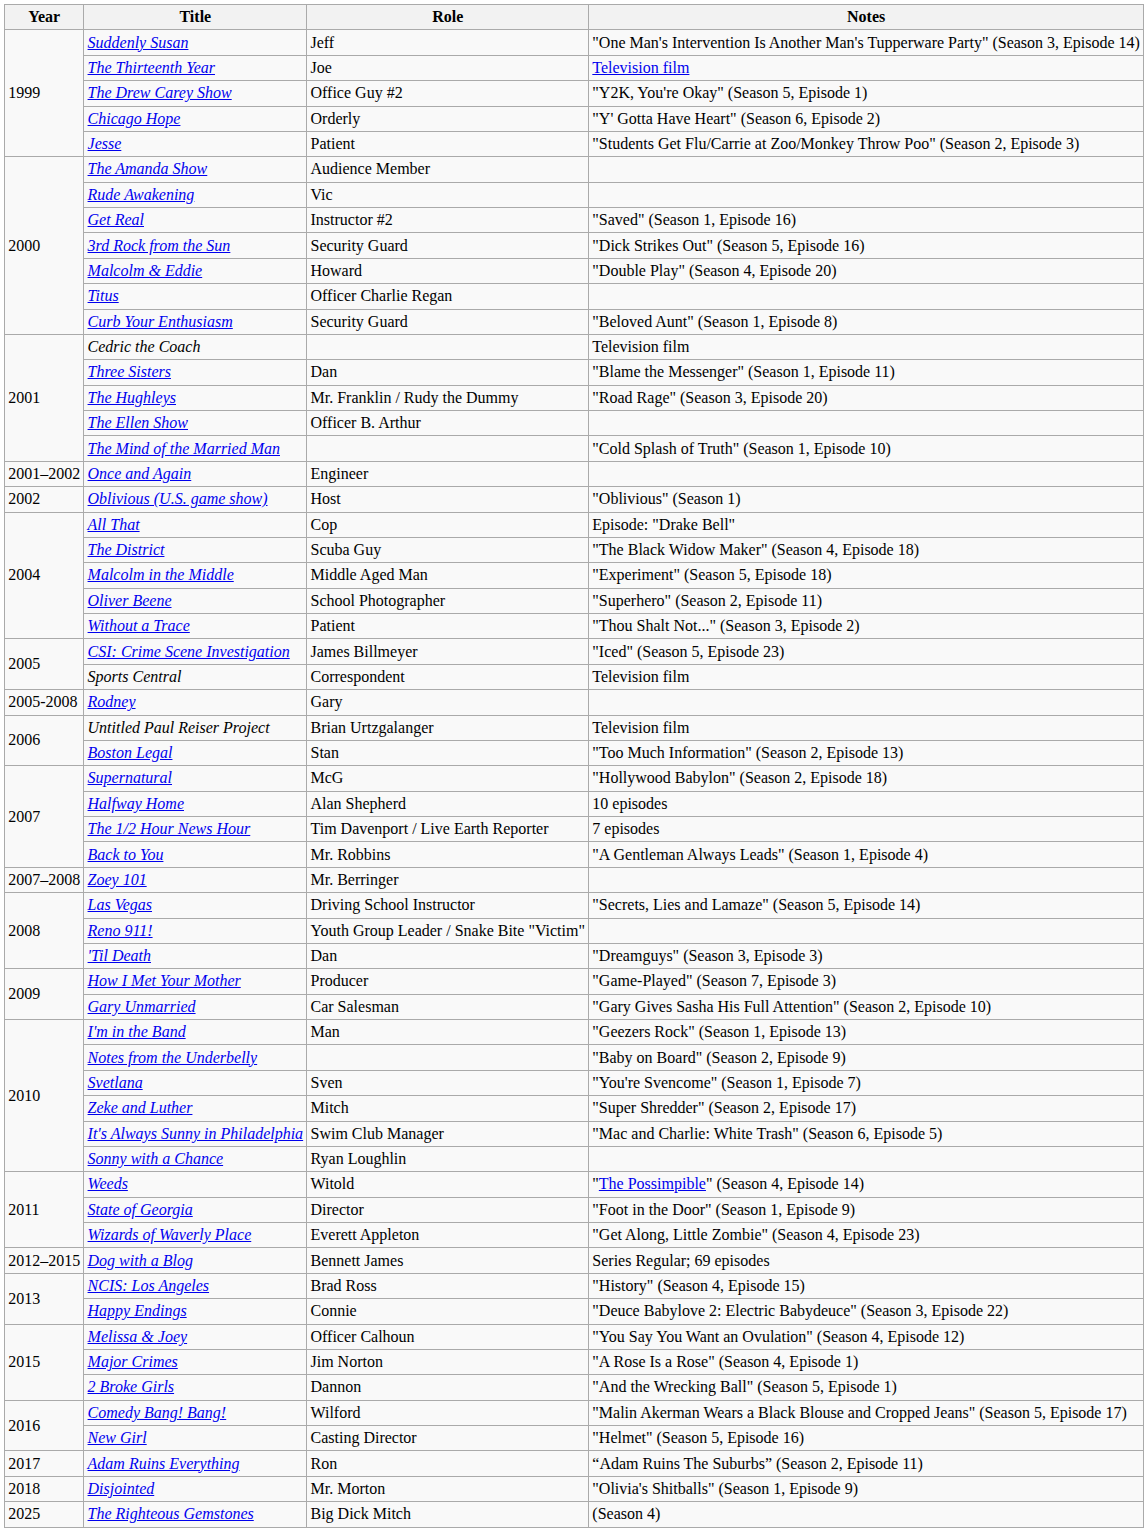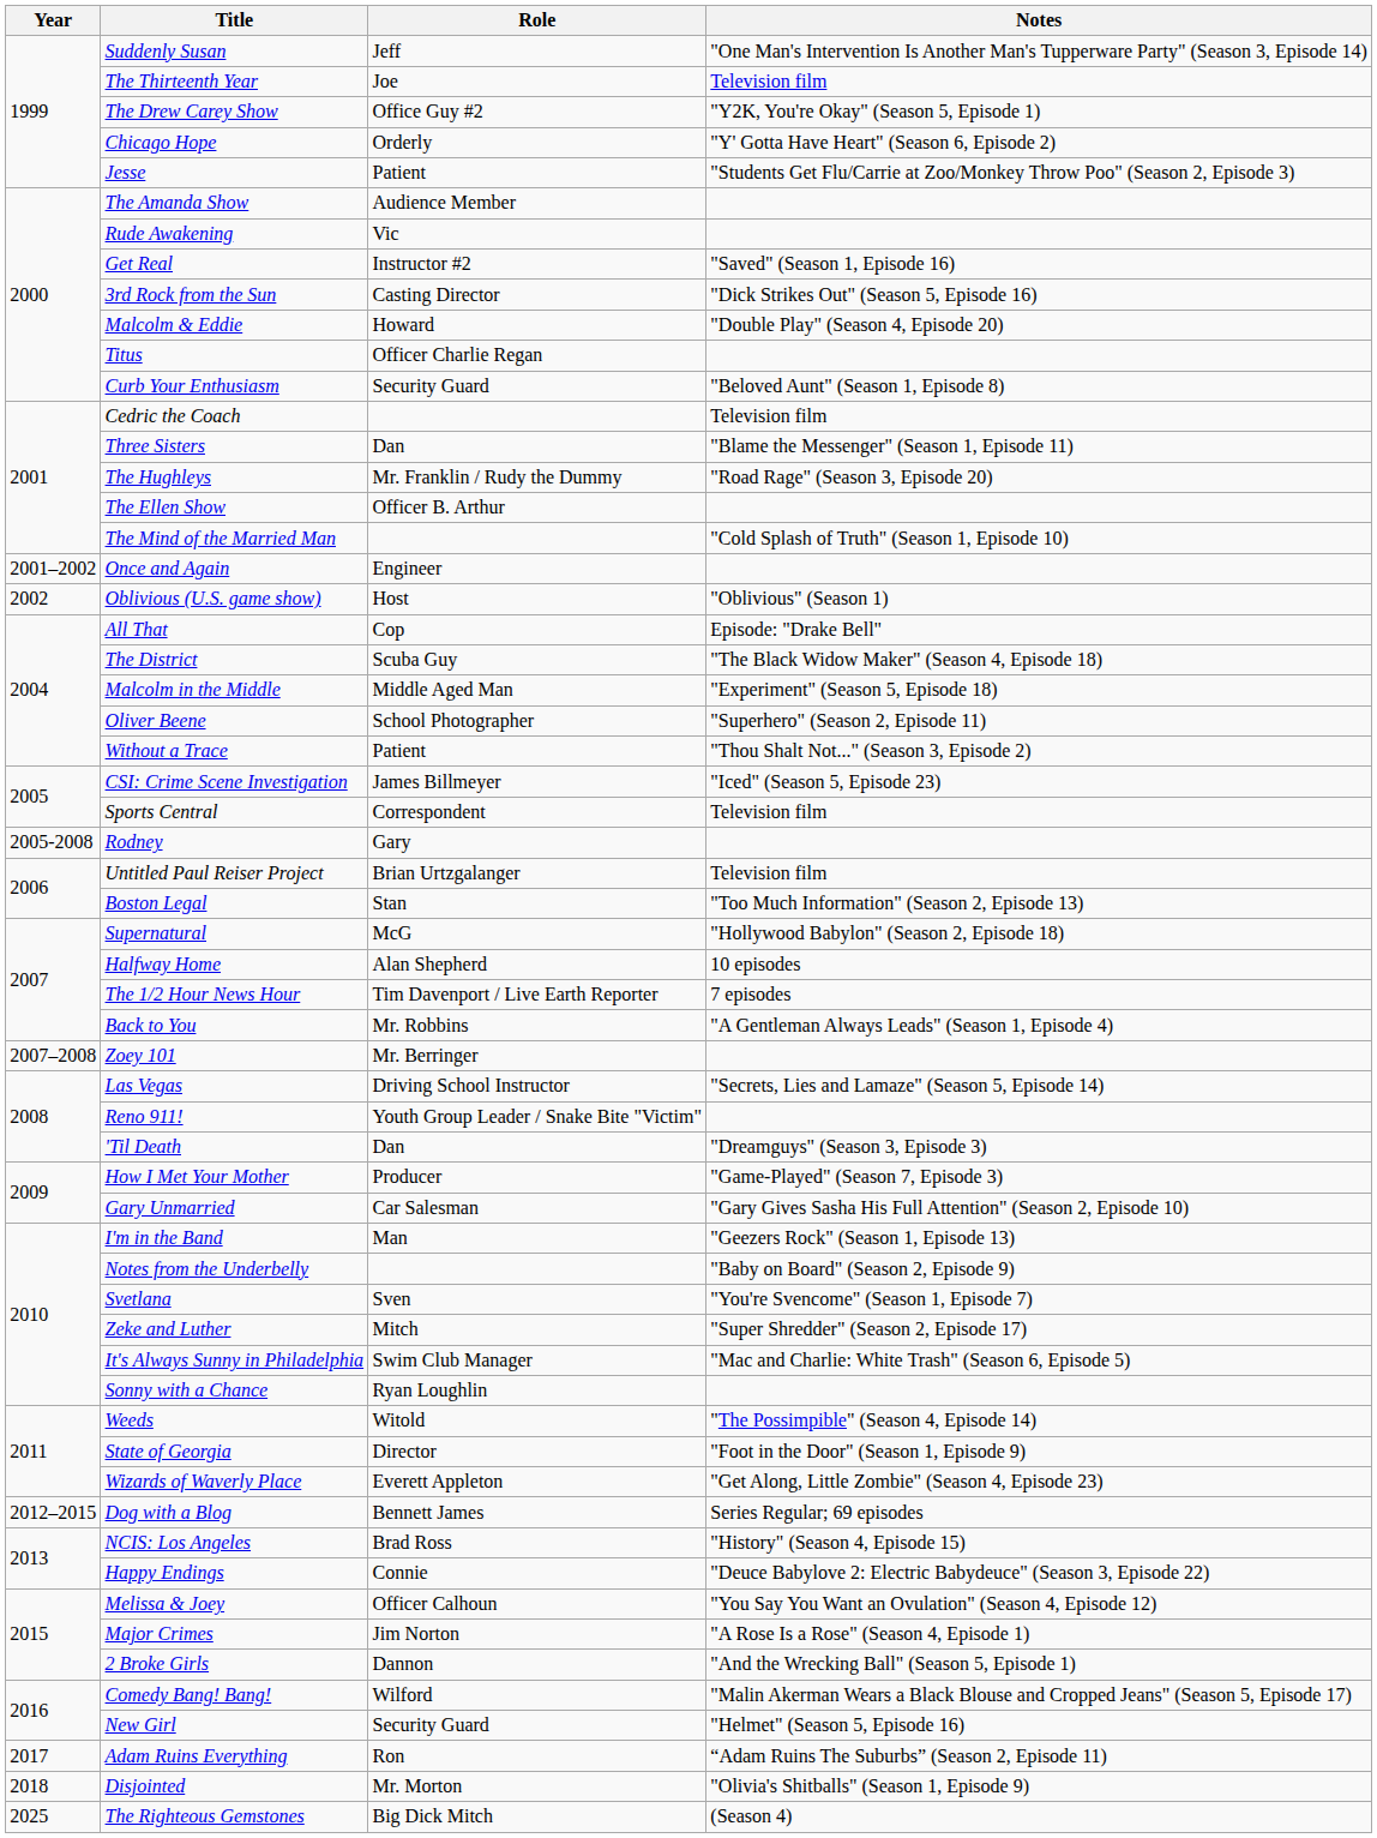 <table class="wikitable sortable">
 <tr>
 <th>Year</th>
 <th>Title</th>
 <th>Role</th>
 <th>Notes</th>
 </tr>
 <tr>
 <td rowspan="5">1999</td>
 <td><em><a href='#'>Suddenly Susan</a></em></td>
 <td>Jeff</td>
 <td>"One Man's Intervention Is Another Man's Tupperware Party" (Season 3, Episode 14)</td>
 </tr>
 <tr>
 <td><em><a href='#'>The Thirteenth Year</a></em></td>
 <td>Joe</td>
 <td><a href='#'>Television film</a></td>
 </tr>
 <tr>
 <td><em><a href='#'>The Drew Carey Show</a></em></td>
 <td>Office Guy #2</td>
 <td>"Y2K, You're Okay" (Season 5, Episode 1)</td>
 </tr>
 <tr>
 <td><em><a href='#'>Chicago Hope</a></em></td>
 <td>Orderly</td>
 <td>"Y' Gotta Have Heart" (Season 6, Episode 2)</td>
 </tr>
 <tr>
 <td><em><a href='#'>Jesse</a></em></td>
 <td>Patient</td>
 <td>"Students Get Flu/Carrie at Zoo/Monkey Throw Poo" (Season 2, Episode 3)</td>
 </tr>
 <tr>
 <td rowspan="7">2000</td>
 <td><em><a href='#'>The Amanda Show</a></em></td>
 <td>Audience Member</td>
 <td></td>
 </tr>
 <tr>
 <td><em><a href='#'>Rude Awakening</a></em></td>
 <td>Vic</td>
 <td></td>
 </tr>
 <tr>
 <td><em><a href='#'>Get Real</a></em></td>
 <td>Instructor #2</td>
 <td>"Saved" (Season 1, Episode 16)</td>
 </tr>
 <tr>
 <td><em><a href='#'>3rd Rock from the Sun</a></em></td>
-<td>Security Guard</td>
+<td>Casting Director</td>
 <td>"Dick Strikes Out" (Season 5, Episode 16)</td>
 </tr>
 <tr>
 <td><em><a href='#'>Malcolm & Eddie</a></em></td>
 <td>Howard</td>
 <td>"Double Play" (Season 4, Episode 20)</td>
 </tr>
 <tr>
 <td><em><a href='#'>Titus</a></em></td>
 <td>Officer Charlie Regan</td>
 <td></td>
 </tr>
 <tr>
 <td><em><a href='#'>Curb Your Enthusiasm</a></em></td>
 <td>Security Guard</td>
 <td>"Beloved Aunt" (Season 1, Episode 8)</td>
 </tr>
 <tr>
 <td rowspan="5">2001</td>
 <td><em>Cedric the Coach</em></td>
 <td></td>
 <td>Television film</td>
 </tr>
 <tr>
 <td><em><a href='#'>Three Sisters</a></em></td>
 <td>Dan</td>
 <td>"Blame the Messenger" (Season 1, Episode 11)</td>
 </tr>
 <tr>
 <td><em><a href='#'>The Hughleys</a></em></td>
 <td>Mr. Franklin / Rudy the Dummy</td>
 <td>"Road Rage" (Season 3, Episode 20)</td>
 </tr>
 <tr>
 <td><em><a href='#'>The Ellen Show</a></em></td>
 <td>Officer B. Arthur</td>
 <td></td>
 </tr>
 <tr>
 <td><em><a href='#'>The Mind of the Married Man</a></em></td>
 <td></td>
 <td>"Cold Splash of Truth" (Season 1, Episode 10)</td>
 </tr>
 <tr>
 <td>2001–2002</td>
 <td><em><a href='#'>Once and Again</a></em></td>
 <td>Engineer</td>
 <td></td>
 </tr>
 <tr>
 <td>2002</td>
 <td><em><a href='#'>Oblivious (U.S. game show)</a></em></td>
 <td>Host</td>
 <td>"Oblivious" (Season 1)</td>
 </tr>
 <tr>
 <td rowspan="5">2004</td>
 <td><em><a href='#'>All That</a></em></td>
 <td>Cop</td>
 <td>Episode: "Drake Bell"</td>
 </tr>
 <tr>
 <td><em><a href='#'>The District</a></em></td>
 <td>Scuba Guy</td>
 <td>"The Black Widow Maker" (Season 4, Episode 18)</td>
 </tr>
 <tr>
 <td><em><a href='#'>Malcolm in the Middle</a></em></td>
 <td>Middle Aged Man</td>
 <td>"Experiment" (Season 5, Episode 18)</td>
 </tr>
 <tr>
 <td><em><a href='#'>Oliver Beene</a></em></td>
 <td>School Photographer</td>
 <td>"Superhero" (Season 2, Episode 11)</td>
 </tr>
 <tr>
 <td><em><a href='#'>Without a Trace</a></em></td>
 <td>Patient</td>
 <td>"Thou Shalt Not..." (Season 3, Episode 2)</td>
 </tr>
 <tr>
 <td rowspan="2">2005</td>
 <td><em><a href='#'>CSI: Crime Scene Investigation</a></em></td>
 <td>James Billmeyer</td>
 <td>"Iced" (Season 5, Episode 23)</td>
 </tr>
 <tr>
 <td><em>Sports Central</em></td>
 <td>Correspondent</td>
 <td>Television film</td>
 </tr>
 <tr>
 <td>2005-2008</td>
 <td><em><a href='#'>Rodney</a></em></td>
 <td>Gary</td>
 <td></td>
 </tr>
 <tr>
 <td rowspan="2">2006</td>
 <td><em>Untitled Paul Reiser Project</em></td>
 <td>Brian Urtzgalanger</td>
 <td>Television film</td>
 </tr>
 <tr>
 <td><em><a href='#'>Boston Legal</a></em></td>
 <td>Stan</td>
 <td>"Too Much Information" (Season 2, Episode 13)</td>
 </tr>
 <tr>
 <td rowspan="4">2007</td>
 <td><em><a href='#'>Supernatural</a></em></td>
 <td>McG</td>
 <td>"Hollywood Babylon" (Season 2, Episode 18)</td>
 </tr>
 <tr>
 <td><em><a href='#'>Halfway Home</a></em></td>
 <td>Alan Shepherd</td>
 <td>10 episodes</td>
 </tr>
 <tr>
 <td><em><a href='#'>The 1/2 Hour News Hour</a></em></td>
 <td>Tim Davenport / Live Earth Reporter</td>
 <td>7 episodes</td>
 </tr>
 <tr>
 <td><em><a href='#'>Back to You</a></em></td>
 <td>Mr. Robbins</td>
 <td>"A Gentleman Always Leads" (Season 1, Episode 4)</td>
 </tr>
 <tr>
 <td>2007–2008</td>
 <td><em><a href='#'>Zoey 101</a></em></td>
 <td>Mr. Berringer</td>
 <td></td>
 </tr>
 <tr>
 <td rowspan="3">2008</td>
 <td><em><a href='#'>Las Vegas</a></em></td>
 <td>Driving School Instructor</td>
 <td>"Secrets, Lies and Lamaze" (Season 5, Episode 14)</td>
 </tr>
 <tr>
 <td><em><a href='#'>Reno 911!</a></em></td>
 <td>Youth Group Leader / Snake Bite "Victim"</td>
 <td></td>
 </tr>
 <tr>
 <td><em><a href='#'>'Til Death</a></em></td>
 <td>Dan</td>
 <td>"Dreamguys" (Season 3, Episode 3)</td>
 </tr>
 <tr>
 <td rowspan="2">2009</td>
 <td><em><a href='#'>How I Met Your Mother</a></em></td>
 <td>Producer</td>
 <td>"Game-Played" (Season 7, Episode 3)</td>
 </tr>
 <tr>
 <td><em><a href='#'>Gary Unmarried</a></em></td>
 <td>Car Salesman</td>
 <td>"Gary Gives Sasha His Full Attention" (Season 2, Episode 10)</td>
 </tr>
 <tr>
 <td rowspan="6">2010</td>
 <td><em><a href='#'>I'm in the Band</a></em></td>
 <td>Man</td>
 <td>"Geezers Rock" (Season 1, Episode 13)</td>
 </tr>
 <tr>
 <td><em><a href='#'>Notes from the Underbelly</a></em></td>
 <td></td>
 <td>"Baby on Board" (Season 2, Episode 9)</td>
 </tr>
 <tr>
 <td><em><a href='#'>Svetlana</a></em></td>
 <td>Sven</td>
 <td>"You're Svencome" (Season 1, Episode 7)</td>
 </tr>
 <tr>
 <td><em><a href='#'>Zeke and Luther</a></em></td>
 <td>Mitch</td>
 <td>"Super Shredder" (Season 2, Episode 17)</td>
 </tr>
 <tr>
 <td><em><a href='#'>It's Always Sunny in Philadelphia</a></em></td>
 <td>Swim Club Manager</td>
 <td>"Mac and Charlie: White Trash" (Season 6, Episode 5)</td>
 </tr>
 <tr>
 <td><em><a href='#'>Sonny with a Chance</a></em></td>
 <td>Ryan Loughlin</td>
 <td></td>
 </tr>
 <tr>
 <td rowspan="3">2011</td>
 <td><em><a href='#'>Weeds</a></em></td>
 <td>Witold</td>
 <td>"<a href='#'>The Possimpible</a>" (Season 4, Episode 14)</td>
 </tr>
 <tr>
 <td><em><a href='#'>State of Georgia</a></em></td>
 <td>Director</td>
 <td>"Foot in the Door" (Season 1, Episode 9)</td>
 </tr>
 <tr>
 <td><em><a href='#'>Wizards of Waverly Place</a></em></td>
 <td>Everett Appleton</td>
 <td>"Get Along, Little Zombie" (Season 4, Episode 23)</td>
 </tr>
 <tr>
 <td>2012–2015</td>
 <td><em><a href='#'>Dog with a Blog</a></em></td>
 <td>Bennett James</td>
 <td>Series Regular; 69 episodes</td>
 </tr>
 <tr>
 <td rowspan="2">2013</td>
 <td><em><a href='#'>NCIS: Los Angeles</a></em></td>
 <td>Brad Ross</td>
 <td>"History" (Season 4, Episode 15)</td>
 </tr>
 <tr>
 <td><em><a href='#'>Happy Endings</a></em></td>
 <td>Connie</td>
 <td>"Deuce Babylove 2: Electric Babydeuce" (Season 3, Episode 22)</td>
 </tr>
 <tr>
 <td rowspan="3">2015</td>
 <td><em><a href='#'>Melissa & Joey</a></em></td>
 <td>Officer Calhoun</td>
 <td>"You Say You Want an Ovulation" (Season 4, Episode 12)</td>
 </tr>
 <tr>
 <td><em><a href='#'>Major Crimes</a></em></td>
 <td>Jim Norton</td>
 <td>"A Rose Is a Rose" (Season 4, Episode 1)</td>
 </tr>
 <tr>
 <td><em><a href='#'>2 Broke Girls</a></em></td>
 <td>Dannon</td>
 <td>"And the Wrecking Ball" (Season 5, Episode 1)</td>
 </tr>
 <tr>
 <td rowspan="2">2016</td>
 <td><em><a href='#'>Comedy Bang! Bang!</a></em></td>
 <td>Wilford</td>
 <td>"Malin Akerman Wears a Black Blouse and Cropped Jeans" (Season 5, Episode 17)</td>
 </tr>
 <tr>
 <td><em><a href='#'>New Girl</a></em></td>
-<td>Casting Director</td>
+<td>Security Guard</td>
 <td>"Helmet" (Season 5, Episode 16)</td>
 </tr>
 <tr>
 <td>2017</td>
 <td><em><a href='#'>Adam Ruins Everything</a></em></td>
 <td>Ron</td>
 <td>“Adam Ruins The Suburbs” (Season 2, Episode 11)</td>
 </tr>
 <tr>
 <td>2018</td>
 <td><em><a href='#'>Disjointed</a></em></td>
 <td>Mr. Morton</td>
 <td>"Olivia's Shitballs" (Season 1, Episode 9)</td>
 </tr>
 <tr>
 <td>2025</td>
 <td><em><a href='#'>The Righteous Gemstones</a></em></td>
 <td>Big Dick Mitch</td>
 <td>(Season 4)</td>
 </tr>
 <tr>
 </tr>
 </table>
